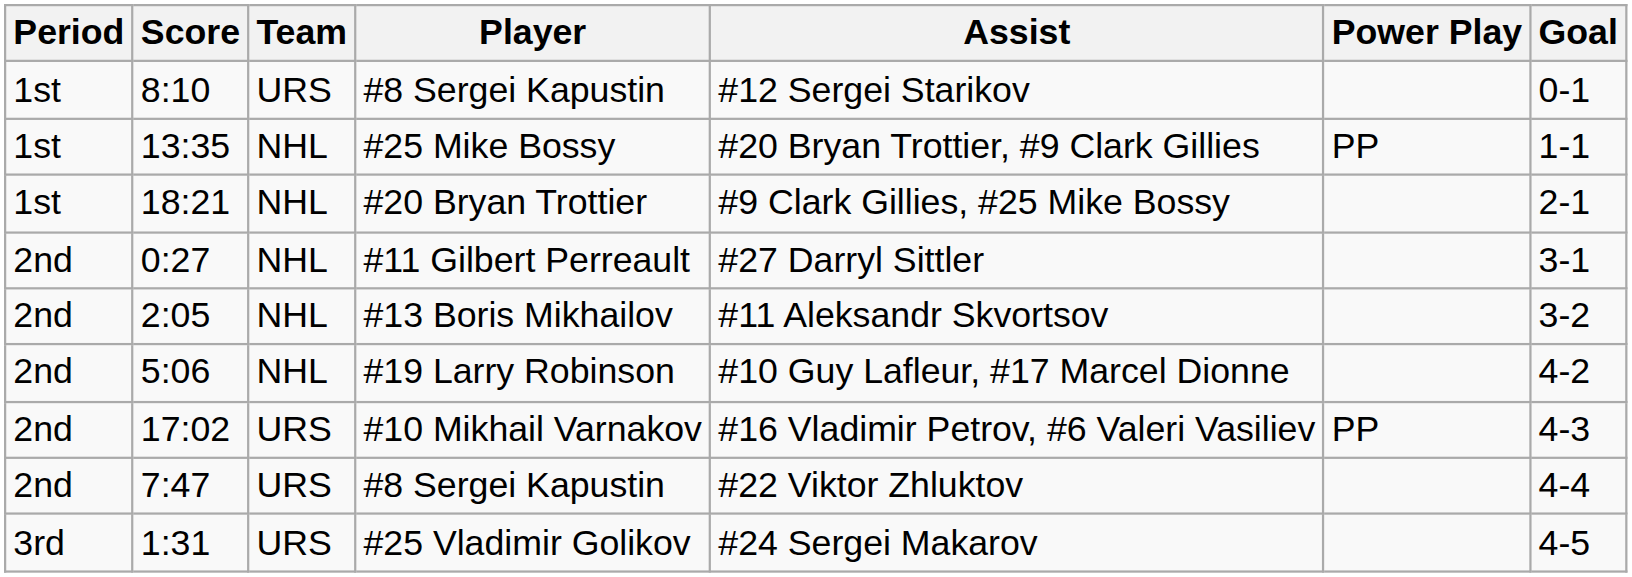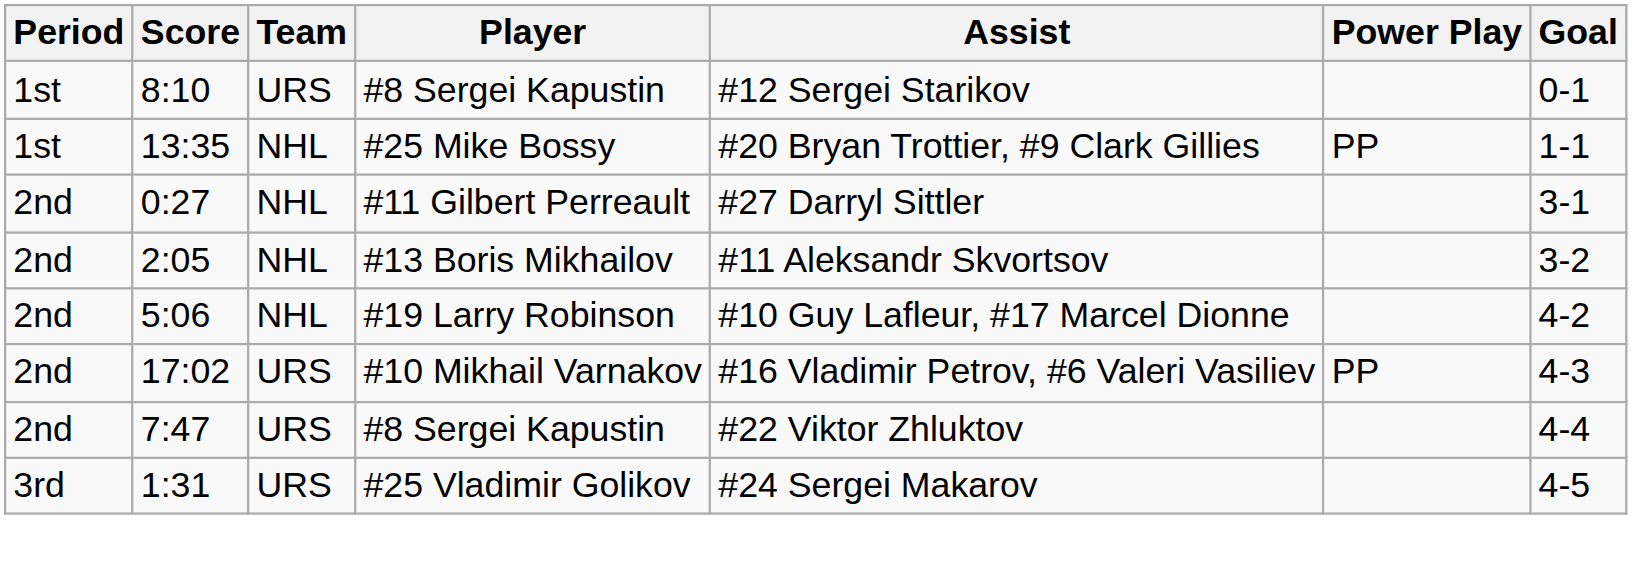 <table class="wikitable">
 <tr>
 <th>Period</th>
 <th>Score</th>
 <th>Team</th>
 <th>Player</th>
 <th>Assist</th>
 <th>Power Play</th>
 <th>Goal</th>
 </tr>
 <tr>
 <td>1st</td>
 <td>8:10</td>
 <td>URS</td>
 <td>#8 Sergei Kapustin</td>
 <td>#12 Sergei Starikov</td>
 <td></td>
 <td>0-1</td>
 </tr>
 <tr>
 <td>1st</td>
 <td>13:35</td>
 <td>NHL</td>
 <td>#25 Mike Bossy</td>
 <td>#20 Bryan Trottier, #9 Clark Gillies</td>
 <td>PP</td>
 <td>1-1</td>
-</tr>
-<tr>
-<td>1st</td>
-<td>18:21</td>
-<td>NHL</td>
-<td>#20 Bryan Trottier</td>
-<td>#9 Clark Gillies, #25 Mike Bossy</td>
-<td></td>
-<td>2-1</td>
 </tr>
 <tr>
 <td>2nd</td>
 <td>0:27</td>
 <td>NHL</td>
 <td>#11 Gilbert Perreault</td>
 <td>#27 Darryl Sittler</td>
 <td></td>
 <td>3-1</td>
 </tr>
 <tr>
 <td>2nd</td>
 <td>2:05</td>
 <td>NHL</td>
 <td>#13 Boris Mikhailov</td>
 <td>#11 Aleksandr Skvortsov</td>
 <td></td>
 <td>3-2</td>
 </tr>
 <tr>
 <td>2nd</td>
 <td>5:06</td>
 <td>NHL</td>
 <td>#19 Larry Robinson</td>
 <td>#10 Guy Lafleur, #17 Marcel Dionne</td>
 <td></td>
 <td>4-2</td>
 </tr>
 <tr>
 <td>2nd</td>
 <td>17:02</td>
 <td>URS</td>
 <td>#10 Mikhail Varnakov</td>
 <td>#16 Vladimir Petrov, #6 Valeri Vasiliev</td>
 <td>PP</td>
 <td>4-3</td>
 </tr>
 <tr>
 <td>2nd</td>
 <td>7:47</td>
 <td>URS</td>
 <td>#8 Sergei Kapustin</td>
 <td>#22 Viktor Zhluktov</td>
 <td></td>
 <td>4-4</td>
 </tr>
 <tr>
 <td>3rd</td>
 <td>1:31</td>
 <td>URS</td>
 <td>#25 Vladimir Golikov</td>
 <td>#24 Sergei Makarov</td>
 <td></td>
 <td>4-5</td>
 </tr>
 </table>
